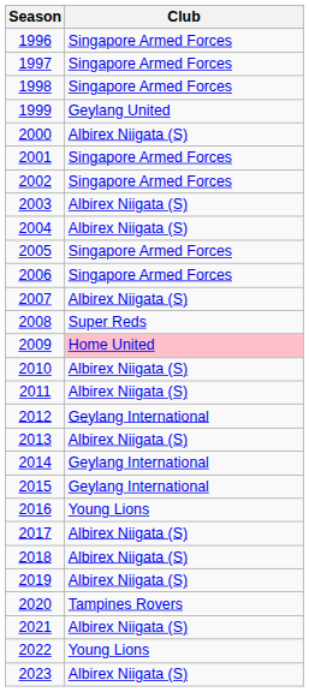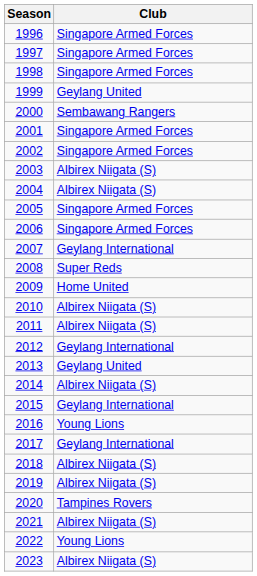 <table class="wikitable" style="text-align:center">
 <tr>
 <th>Season</th>
 <th width="250">Club</th>
 </tr>
 <tr>
 <td><a href='#'>1996</a></td>
 <td align="left"><a href='#'>Singapore Armed Forces</a></td>
 </tr>
 <tr>
 <td><a href='#'>1997</a></td>
 <td align="left"><a href='#'>Singapore Armed Forces</a></td>
 </tr>
 <tr>
 <td><a href='#'>1998</a></td>
 <td align="left"><a href='#'>Singapore Armed Forces</a></td>
 </tr>
 <tr>
 <td><a href='#'>1999</a></td>
 <td align="left"><a href='#'>Geylang United</a></td>
 </tr>
 <tr>
 <td><a href='#'>2000</a></td>
-<td align="left"><a href='#'>Albirex Niigata (S)</a></td>
+<td align="left"><a href='#'>Sembawang Rangers</a></td>
 </tr>
 <tr>
 <td><a href='#'>2001</a></td>
 <td align="left"><a href='#'>Singapore Armed Forces</a></td>
 </tr>
 <tr>
 <td><a href='#'>2002</a></td>
 <td align="left"><a href='#'>Singapore Armed Forces</a></td>
 </tr>
 <tr>
 <td><a href='#'>2003</a></td>
 <td align="left"><a href='#'>Albirex Niigata (S)</a></td>
 </tr>
 <tr>
 <td><a href='#'>2004</a></td>
 <td align="left"><a href='#'>Albirex Niigata (S)</a></td>
 </tr>
 <tr>
 <td><a href='#'>2005</a></td>
 <td align="left"><a href='#'>Singapore Armed Forces</a></td>
 </tr>
 <tr>
 <td><a href='#'>2006</a></td>
 <td align="left"><a href='#'>Singapore Armed Forces</a></td>
 </tr>
 <tr>
 <td><a href='#'>2007</a></td>
-<td align="left"><a href='#'>Albirex Niigata (S)</a></td>
+<td align="left"><a href='#'>Geylang International</a></td>
 </tr>
 <tr>
 <td><a href='#'>2008</a></td>
 <td align="left"><a href='#'>Super Reds</a></td>
 </tr>
 <tr>
 <td><a href='#'>2009</a></td>
-<td align="left" style="background: pink;"><a href='#'>Home United</a></td>
+<td align="left"><a href='#'>Home United</a></td>
 </tr>
 <tr>
 <td><a href='#'>2010</a></td>
 <td align="left"><a href='#'>Albirex Niigata (S)</a></td>
 </tr>
 <tr>
 <td><a href='#'>2011</a></td>
 <td align="left"><a href='#'>Albirex Niigata (S)</a></td>
 </tr>
 <tr>
 <td><a href='#'>2012</a></td>
 <td align="left"><a href='#'>Geylang International</a></td>
 </tr>
 <tr>
 <td><a href='#'>2013</a></td>
-<td align="left"><a href='#'>Albirex Niigata (S)</a></td>
+<td align="left"><a href='#'>Geylang United</a></td>
 </tr>
 <tr>
 <td><a href='#'>2014</a></td>
-<td align="left"><a href='#'>Geylang International</a></td>
+<td align="left"><a href='#'>Albirex Niigata (S)</a></td>
 </tr>
 <tr>
 <td><a href='#'>2015</a></td>
 <td align="left"><a href='#'>Geylang International</a></td>
 </tr>
 <tr>
 <td><a href='#'>2016</a></td>
 <td align="left"><a href='#'>Young Lions</a></td>
 </tr>
 <tr>
 <td><a href='#'>2017</a></td>
-<td align="left"><a href='#'>Albirex Niigata (S)</a></td>
+<td align="left"><a href='#'>Geylang International</a></td>
 </tr>
 <tr>
 <td><a href='#'>2018</a></td>
 <td align="left"><a href='#'>Albirex Niigata (S)</a></td>
 </tr>
 <tr>
 <td><a href='#'>2019</a></td>
 <td align="left"><a href='#'>Albirex Niigata (S)</a></td>
 </tr>
 <tr>
 <td><a href='#'>2020</a></td>
 <td align="left"><a href='#'>Tampines Rovers</a></td>
 </tr>
 <tr>
 <td><a href='#'>2021</a></td>
 <td align="left"><a href='#'>Albirex Niigata (S)</a></td>
 </tr>
 <tr>
 <td><a href='#'>2022</a></td>
 <td align="left"><a href='#'>Young Lions</a></td>
 </tr>
 <tr>
 <td><a href='#'>2023</a></td>
 <td align=left><a href='#'>Albirex Niigata (S)</a></td>
 </tr>
 </table>
